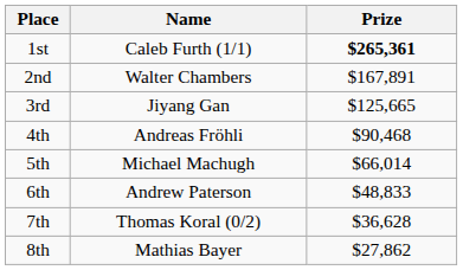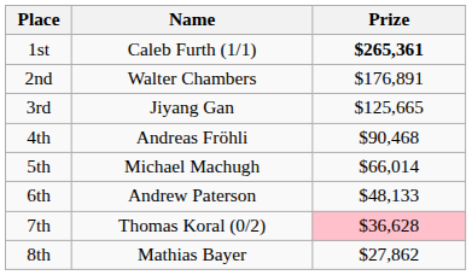 <table class="wikitable">
 <tr>
 <th width="50">Place</th>
 <th width="200">Name</th>
 <th width="125">Prize</th>
 </tr>
 <tr>
 <td align=center>1st</td>
 <td align=center> Caleb Furth (1/1)</td>
 <td align=center><strong>$265,361</strong></td>
 </tr>
 <tr>
 <td align=center>2nd</td>
 <td align=center> Walter Chambers</td>
-<td align=center>$167,891</td>
+<td align=center>$176,891</td>
 </tr>
 <tr>
 <td align=center>3rd</td>
 <td align=center> Jiyang Gan</td>
 <td align=center>$125,665</td>
 </tr>
 <tr>
 <td align=center>4th</td>
 <td align=center> Andreas Fröhli</td>
 <td align=center>$90,468</td>
 </tr>
 <tr>
 <td align=center>5th</td>
 <td align=center> Michael Machugh</td>
 <td align=center>$66,014</td>
 </tr>
 <tr>
 <td align=center>6th</td>
 <td align=center> Andrew Paterson</td>
-<td align=center>$48,833</td>
+<td align=center>$48,133</td>
 </tr>
 <tr>
 <td align=center>7th</td>
 <td align=center> Thomas Koral (0/2)</td>
-<td align=center>$36,628</td>
+<td align=center style="background: pink;">$36,628</td>
 </tr>
 <tr>
 <td align=center>8th</td>
 <td align=center> Mathias Bayer</td>
 <td align=center>$27,862</td>
 </tr>
 </table>
